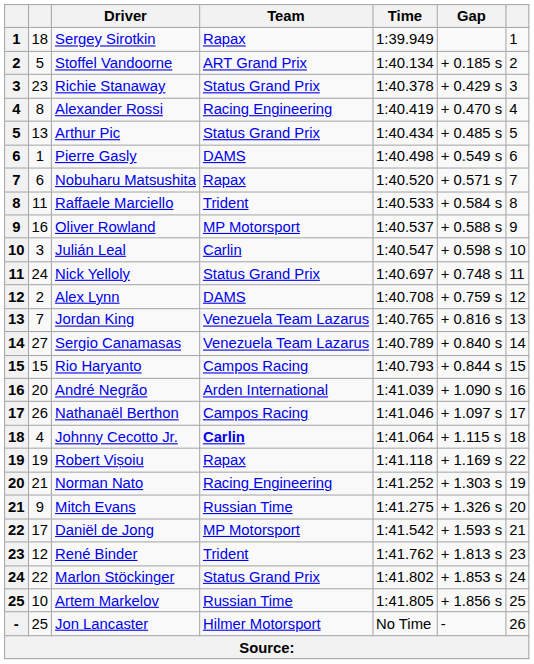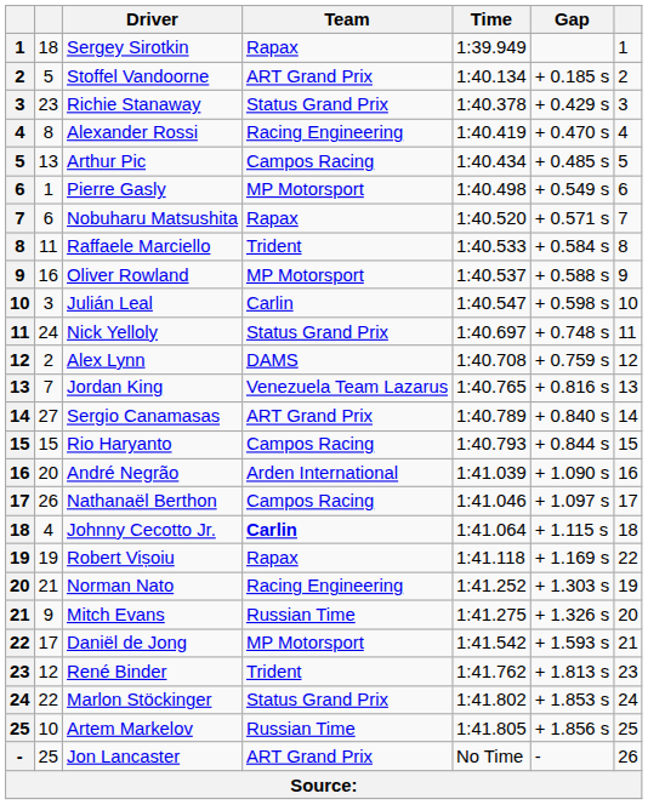 <table class="wikitable" style="font-size:85%">
 <tr>
 <th></th>
 <th></th>
 <th>Driver</th>
 <th>Team</th>
 <th>Time</th>
 <th>Gap</th>
 <th></th>
 </tr>
 <tr>
 <th>1</th>
 <td align="center">18</td>
 <td> <a href='#'>Sergey Sirotkin</a></td>
 <td><a href='#'>Rapax</a></td>
 <td>1:39.949</td>
 <td></td>
 <td>1</td>
 </tr>
 <tr>
 <th>2</th>
 <td align="center">5</td>
 <td> <a href='#'>Stoffel Vandoorne</a></td>
 <td><a href='#'>ART Grand Prix</a></td>
 <td>1:40.134</td>
 <td>+ 0.185 s</td>
 <td>2</td>
 </tr>
 <tr>
 <th>3</th>
 <td align="center">23</td>
 <td> <a href='#'>Richie Stanaway</a></td>
 <td><a href='#'>Status Grand Prix</a></td>
 <td>1:40.378</td>
 <td>+ 0.429 s</td>
 <td>3</td>
 </tr>
 <tr>
 <th>4</th>
 <td align="center">8</td>
 <td> <a href='#'>Alexander Rossi</a></td>
 <td><a href='#'>Racing Engineering</a></td>
 <td>1:40.419</td>
 <td>+ 0.470 s</td>
 <td>4</td>
 </tr>
 <tr>
 <th>5</th>
 <td align="center">13</td>
 <td> <a href='#'>Arthur Pic</a></td>
-<td><a href='#'>Status Grand Prix</a></td>
+<td><a href='#'>Campos Racing</a></td>
 <td>1:40.434</td>
 <td>+ 0.485 s</td>
 <td>5</td>
 </tr>
 <tr>
 <th>6</th>
 <td align="center">1</td>
 <td> <a href='#'>Pierre Gasly</a></td>
-<td><a href='#'>DAMS</a></td>
+<td><a href='#'>MP Motorsport</a></td>
 <td>1:40.498</td>
 <td>+ 0.549 s</td>
 <td>6</td>
 </tr>
 <tr>
 <th>7</th>
 <td align="center">6</td>
 <td> <a href='#'>Nobuharu Matsushita</a></td>
 <td><a href='#'>Rapax</a></td>
 <td>1:40.520</td>
 <td>+ 0.571 s</td>
 <td>7</td>
 </tr>
 <tr>
 <th>8</th>
 <td align="center">11</td>
 <td> <a href='#'>Raffaele Marciello</a></td>
 <td><a href='#'>Trident</a></td>
 <td>1:40.533</td>
 <td>+ 0.584 s</td>
 <td>8</td>
 </tr>
 <tr>
 <th>9</th>
 <td align="center">16</td>
 <td> <a href='#'>Oliver Rowland</a></td>
 <td><a href='#'>MP Motorsport</a></td>
 <td>1:40.537</td>
 <td>+ 0.588 s</td>
 <td>9</td>
 </tr>
 <tr>
 <th>10</th>
 <td align="center">3</td>
 <td> <a href='#'>Julián Leal</a></td>
 <td><a href='#'>Carlin</a></td>
 <td>1:40.547</td>
 <td>+ 0.598 s</td>
 <td>10</td>
 </tr>
 <tr>
 <th>11</th>
 <td align="center">24</td>
 <td> <a href='#'>Nick Yelloly</a></td>
 <td><a href='#'>Status Grand Prix</a></td>
 <td>1:40.697</td>
 <td>+ 0.748 s</td>
 <td>11</td>
 </tr>
 <tr>
 <th>12</th>
 <td align="center">2</td>
 <td> <a href='#'>Alex Lynn</a></td>
 <td><a href='#'>DAMS</a></td>
 <td>1:40.708</td>
 <td>+ 0.759 s</td>
 <td>12</td>
 </tr>
 <tr>
 <th>13</th>
 <td align="center">7</td>
 <td> <a href='#'>Jordan King</a></td>
 <td><a href='#'>Venezuela Team Lazarus</a></td>
 <td>1:40.765</td>
 <td>+ 0.816 s</td>
 <td>13</td>
 </tr>
 <tr>
 <th>14</th>
 <td align="center">27</td>
 <td> <a href='#'>Sergio Canamasas</a></td>
-<td><a href='#'>Venezuela Team Lazarus</a></td>
+<td><a href='#'>ART Grand Prix</a></td>
 <td>1:40.789</td>
 <td>+ 0.840 s</td>
 <td>14</td>
 </tr>
 <tr>
 <th>15</th>
 <td align="center">15</td>
 <td> <a href='#'>Rio Haryanto</a></td>
 <td><a href='#'>Campos Racing</a></td>
 <td>1:40.793</td>
 <td>+ 0.844 s</td>
 <td>15</td>
 </tr>
 <tr>
 <th>16</th>
 <td align="center">20</td>
 <td> <a href='#'>André Negrão</a></td>
 <td><a href='#'>Arden International</a></td>
 <td>1:41.039</td>
 <td>+ 1.090 s</td>
 <td>16</td>
 </tr>
 <tr>
 <th>17</th>
 <td align="center">26</td>
 <td> <a href='#'>Nathanaël Berthon</a></td>
 <td><a href='#'>Campos Racing</a></td>
 <td>1:41.046</td>
 <td>+ 1.097 s</td>
 <td>17</td>
 </tr>
 <tr>
 <th>18</th>
 <td align="center">4</td>
 <td> <a href='#'>Johnny Cecotto Jr.</a></td>
 <td><strong><a href='#'>Carlin</a></strong></td>
 <td>1:41.064</td>
 <td>+ 1.115 s</td>
 <td>18</td>
 </tr>
 <tr>
 <th>19</th>
 <td align="center">19</td>
 <td> <a href='#'>Robert Vișoiu</a></td>
 <td><a href='#'>Rapax</a></td>
 <td>1:41.118</td>
 <td>+ 1.169 s</td>
 <td>22 </td>
 </tr>
 <tr>
 <th>20</th>
 <td align="center">21</td>
 <td> <a href='#'>Norman Nato</a></td>
 <td><a href='#'>Racing Engineering</a></td>
 <td>1:41.252</td>
 <td>+ 1.303 s</td>
 <td>19</td>
 </tr>
 <tr>
 <th>21</th>
 <td align="center">9</td>
 <td> <a href='#'>Mitch Evans</a></td>
 <td><a href='#'>Russian Time</a></td>
 <td>1:41.275</td>
 <td>+ 1.326 s</td>
 <td>20</td>
 </tr>
 <tr>
 <th>22</th>
 <td align="center">17</td>
 <td> <a href='#'>Daniël de Jong</a></td>
 <td><a href='#'>MP Motorsport</a></td>
 <td>1:41.542</td>
 <td>+ 1.593 s</td>
 <td>21</td>
 </tr>
 <tr>
 <th>23</th>
 <td align="center">12</td>
 <td> <a href='#'>René Binder</a></td>
 <td><a href='#'>Trident</a></td>
 <td>1:41.762</td>
 <td>+ 1.813 s</td>
 <td>23</td>
 </tr>
 <tr>
 <th>24</th>
 <td align="center">22</td>
 <td> <a href='#'>Marlon Stöckinger</a></td>
 <td><a href='#'>Status Grand Prix</a></td>
 <td>1:41.802</td>
 <td>+ 1.853 s</td>
 <td>24</td>
 </tr>
 <tr>
 <th>25</th>
 <td align="center">10</td>
 <td> <a href='#'>Artem Markelov</a></td>
 <td><a href='#'>Russian Time</a></td>
 <td>1:41.805</td>
 <td>+ 1.856 s</td>
 <td>25</td>
 </tr>
 <tr>
 <th>-</th>
 <td align="center">25</td>
 <td> <a href='#'>Jon Lancaster</a></td>
-<td><a href='#'>Hilmer Motorsport</a></td>
+<td><a href='#'>ART Grand Prix</a></td>
 <td>No Time</td>
 <td>-</td>
 <td>26</td>
 </tr>
 <tr>
 <th colspan="7">Source:</th>
 </tr>
 <tr>
 </tr>
 </table>
